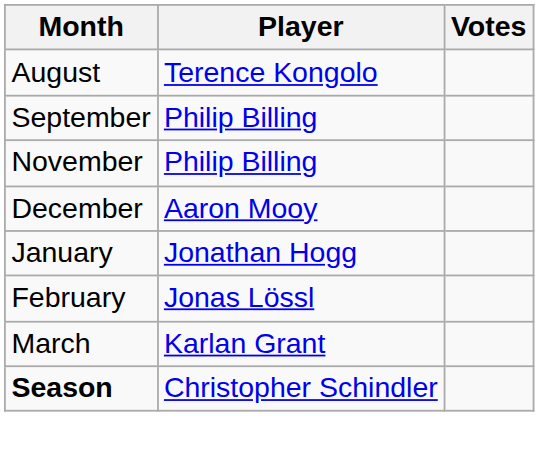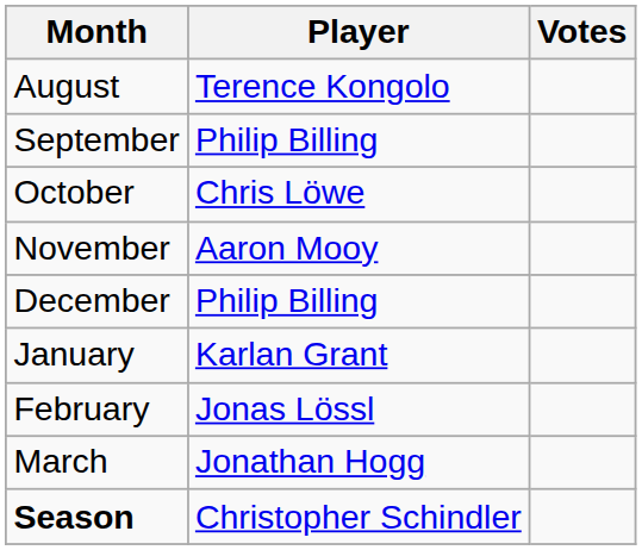 <table class="wikitable" style="text-align:left">
 <tr>
 <th>Month</th>
 <th>Player</th>
 <th>Votes</th>
 </tr>
 <tr>
 <td>August</td>
 <td> <a href='#'>Terence Kongolo</a></td>
 <td></td>
 </tr>
 <tr>
 <td>September</td>
 <td> <a href='#'>Philip Billing</a></td>
 <td></td>
 </tr>
 <tr>
+<td>October</td>
+<td> <a href='#'>Chris Löwe</a></td>
+<td></td>
+</tr>
+<tr>
 <td>November</td>
+<td> <a href='#'>Aaron Mooy</a></td>
+<td></td>
+</tr>
+<tr>
+<td>December</td>
 <td> <a href='#'>Philip Billing</a></td>
 <td></td>
 </tr>
 <tr>
-<td>December</td>
-<td> <a href='#'>Aaron Mooy</a></td>
-<td></td>
-</tr>
-<tr>
 <td>January</td>
-<td> <a href='#'>Jonathan Hogg</a></td>
+<td> <a href='#'>Karlan Grant</a></td>
 <td></td>
 </tr>
 <tr>
 <td>February</td>
 <td> <a href='#'>Jonas Lössl</a></td>
 <td></td>
 </tr>
 <tr>
 <td>March</td>
-<td> <a href='#'>Karlan Grant</a></td>
+<td> <a href='#'>Jonathan Hogg</a></td>
 <td></td>
 </tr>
 <tr>
 <td><strong>Season</strong></td>
 <td> <a href='#'>Christopher Schindler</a></td>
 <td></td>
 </tr>
 </table>
